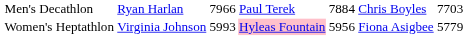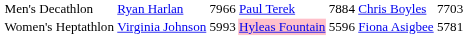 <table>
 <tr>
 <td>Men's Decathlon</td>
 <td align=left><a href='#'>Ryan Harlan</a> <br></td>
 <td>7966</td>
 <td align=left><a href='#'>Paul Terek</a> <br></td>
 <td>7884</td>
 <td align=left><a href='#'>Chris Boyles</a> <br></td>
 <td>7703</td>
 </tr>
 <tr>
 <td>Women's Heptathlon</td>
 <td align=left><a href='#'>Virginia Johnson</a> <br></td>
 <td>5993</td>
 <td align=left style="background: pink;"><a href='#'>Hyleas Fountain</a> <br></td>
-<td>5956</td>
+<td>5596</td>
 <td align=left><a href='#'>Fiona Asigbee</a> <br></td>
-<td>5779</td>
+<td>5781</td>
 </tr>
 </table>
